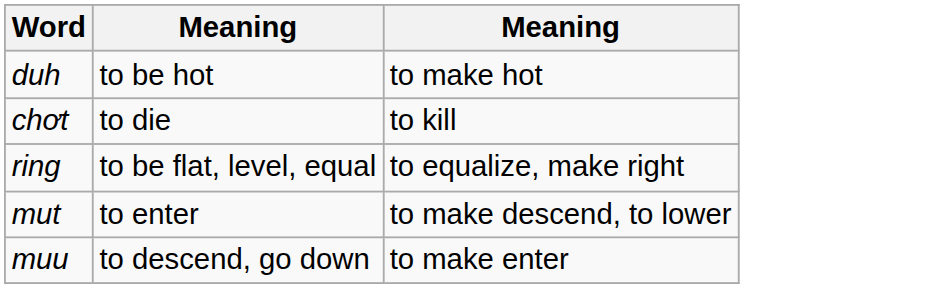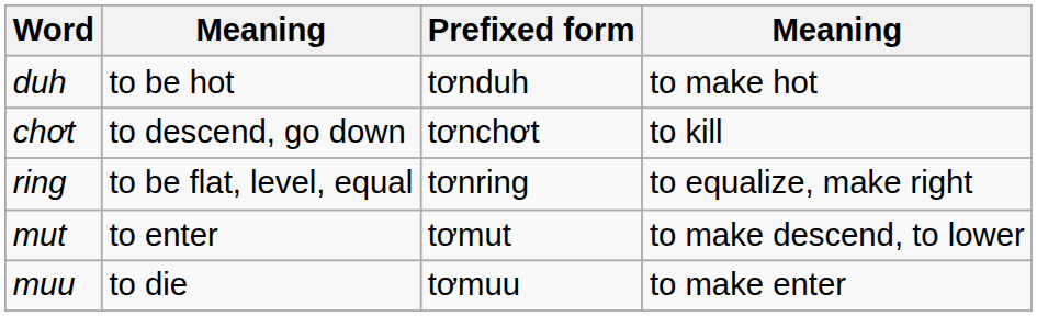 <table class="wikitable">
 <tr>
 <th>Word</th>
 <th>Meaning</th>
+<th>Prefixed form</th>
 <th>Meaning</th>
 </tr>
 <tr>
 <td><em>duh</em> </td>
 <td>to be hot</td>
+<td>tơnduh </td>
 <td>to make hot</td>
 </tr>
 <tr>
 <td><em>chơt</em> </td>
-<td>to die</td>
+<td>to descend, go down</td>
+<td>tơnchơt </td>
 <td>to kill</td>
 </tr>
 <tr>
 <td><em>ring</em> </td>
 <td>to be flat, level, equal</td>
+<td>tơnring </td>
 <td>to equalize, make right</td>
 </tr>
 <tr>
 <td><em>mut</em> </td>
 <td>to enter</td>
+<td>tơmut </td>
 <td>to make descend, to lower</td>
 </tr>
 <tr>
 <td><em>muu</em> </td>
-<td>to descend, go down</td>
+<td>to die</td>
+<td>tơmuu </td>
 <td>to make enter</td>
 </tr>
 </table>
